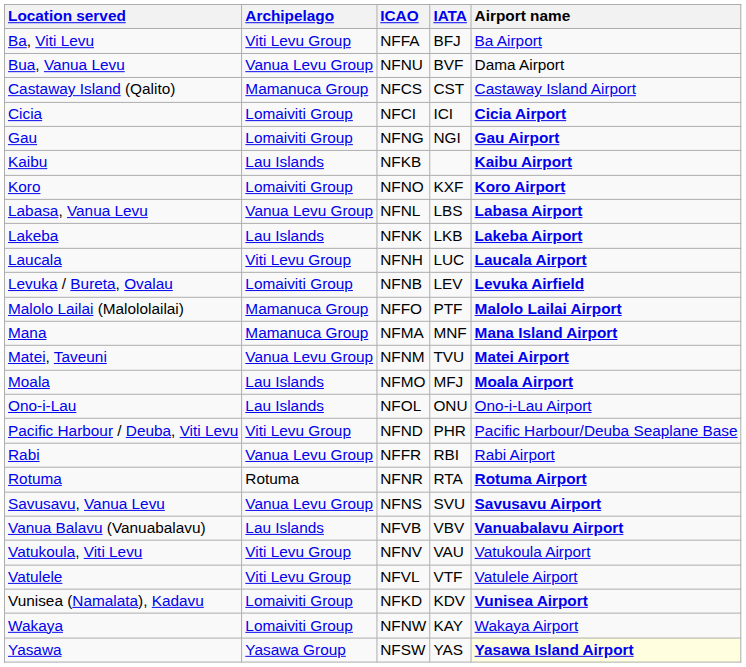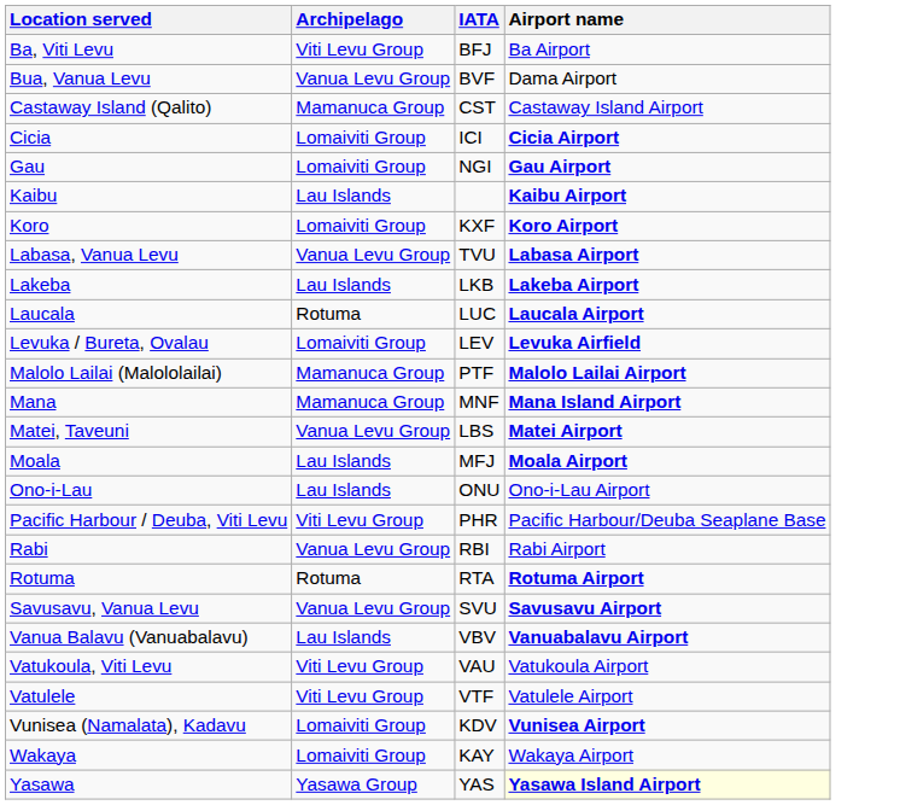 <table class="wikitable sortable">
 <tr valign="baseline">
 <th style="text-align:left;"><a href='#'>Location served</a></th>
 <th style="text-align:left;"><a href='#'>Archipelago</a></th>
-<th style="text-align:left;"><a href='#'>ICAO</a></th>
 <th style="text-align:left;"><a href='#'>IATA</a></th>
 <th style="text-align:left;">Airport name</th>
 </tr>
 <tr valign=top>
 <td><a href='#'>Ba</a>, <a href='#'>Viti Levu</a></td>
 <td><a href='#'>Viti Levu Group</a></td>
-<td>NFFA</td>
 <td>BFJ</td>
 <td><a href='#'>Ba Airport</a></td>
 </tr>
 <tr valign=top>
 <td><a href='#'>Bua</a>, <a href='#'>Vanua Levu</a></td>
 <td><a href='#'>Vanua Levu Group</a></td>
-<td>NFNU</td>
 <td>BVF</td>
 <td>Dama Airport</td>
 </tr>
 <tr valign=top>
 <td><a href='#'>Castaway Island</a> (Qalito)</td>
 <td><a href='#'>Mamanuca Group</a></td>
-<td>NFCS</td>
 <td>CST</td>
 <td><a href='#'>Castaway Island Airport</a></td>
 </tr>
 <tr valign=top>
 <td><a href='#'>Cicia</a></td>
 <td><a href='#'>Lomaiviti Group</a></td>
-<td>NFCI</td>
 <td>ICI</td>
 <td><strong><a href='#'>Cicia Airport</a></strong></td>
 </tr>
 <tr valign=top>
 <td><a href='#'>Gau</a></td>
 <td><a href='#'>Lomaiviti Group</a></td>
-<td>NFNG</td>
 <td>NGI</td>
 <td><strong><a href='#'>Gau Airport</a></strong></td>
 </tr>
 <tr valign=top>
 <td><a href='#'>Kaibu</a></td>
 <td><a href='#'>Lau Islands</a></td>
-<td>NFKB</td>
 <td></td>
 <td><strong><a href='#'>Kaibu Airport</a></strong></td>
 </tr>
 <tr valign=top>
 <td><a href='#'>Koro</a></td>
 <td><a href='#'>Lomaiviti Group</a></td>
-<td>NFNO</td>
 <td>KXF</td>
 <td><strong><a href='#'>Koro Airport</a></strong></td>
 </tr>
 <tr valign=top>
 <td><a href='#'>Labasa</a>, <a href='#'>Vanua Levu</a></td>
 <td><a href='#'>Vanua Levu Group</a></td>
-<td>NFNL</td>
-<td>LBS</td>
+<td>TVU</td>
 <td><strong><a href='#'>Labasa Airport</a></strong></td>
 </tr>
 <tr valign=top>
 <td><a href='#'>Lakeba</a></td>
 <td><a href='#'>Lau Islands</a></td>
-<td>NFNK</td>
 <td>LKB</td>
 <td><strong><a href='#'>Lakeba Airport</a></strong></td>
 </tr>
 <tr valign=top>
 <td><a href='#'>Laucala</a></td>
-<td><a href='#'>Viti Levu Group</a></td>
-<td>NFNH</td>
+<td>Rotuma</td>
 <td>LUC</td>
 <td><strong><a href='#'>Laucala Airport</a></strong></td>
 </tr>
 <tr valign=top>
 <td><a href='#'>Levuka</a> / <a href='#'>Bureta</a>, <a href='#'>Ovalau</a></td>
 <td><a href='#'>Lomaiviti Group</a></td>
-<td>NFNB</td>
 <td>LEV</td>
 <td><strong><a href='#'>Levuka Airfield</a></strong></td>
 </tr>
 <tr valign=top>
 <td><a href='#'>Malolo Lailai</a> (Malololailai)</td>
 <td><a href='#'>Mamanuca Group</a></td>
-<td>NFFO</td>
 <td>PTF</td>
 <td><strong><a href='#'>Malolo Lailai Airport</a></strong></td>
 </tr>
 <tr valign=top>
 <td><a href='#'>Mana</a></td>
 <td><a href='#'>Mamanuca Group</a></td>
-<td>NFMA</td>
 <td>MNF</td>
 <td><strong><a href='#'>Mana Island Airport</a></strong></td>
 </tr>
 <tr valign=top>
 <td><a href='#'>Matei</a>, <a href='#'>Taveuni</a></td>
 <td><a href='#'>Vanua Levu Group</a></td>
-<td>NFNM</td>
-<td>TVU</td>
+<td>LBS</td>
 <td><strong><a href='#'>Matei Airport</a></strong></td>
 </tr>
 <tr valign=top>
 <td><a href='#'>Moala</a></td>
 <td><a href='#'>Lau Islands</a></td>
-<td>NFMO</td>
 <td>MFJ</td>
 <td><strong><a href='#'>Moala Airport</a></strong></td>
 </tr>
 <tr valign=top>
 <td><a href='#'>Ono-i-Lau</a></td>
 <td><a href='#'>Lau Islands</a></td>
-<td>NFOL</td>
 <td>ONU</td>
 <td><a href='#'>Ono-i-Lau Airport</a></td>
 </tr>
 <tr valign=top>
 <td><a href='#'>Pacific Harbour</a> / <a href='#'>Deuba</a>, <a href='#'>Viti Levu</a></td>
 <td><a href='#'>Viti Levu Group</a></td>
-<td>NFND</td>
 <td>PHR</td>
 <td><a href='#'>Pacific Harbour/Deuba Seaplane Base</a></td>
 </tr>
 <tr valign=top>
 <td><a href='#'>Rabi</a></td>
 <td><a href='#'>Vanua Levu Group</a></td>
-<td>NFFR</td>
 <td>RBI</td>
 <td><a href='#'>Rabi Airport</a></td>
 </tr>
 <tr valign=top>
 <td><a href='#'>Rotuma</a></td>
 <td>Rotuma</td>
-<td>NFNR</td>
 <td>RTA</td>
 <td><strong><a href='#'>Rotuma Airport</a></strong></td>
 </tr>
 <tr valign=top>
 <td><a href='#'>Savusavu</a>, <a href='#'>Vanua Levu</a></td>
 <td><a href='#'>Vanua Levu Group</a></td>
-<td>NFNS</td>
 <td>SVU</td>
 <td><strong><a href='#'>Savusavu Airport</a></strong></td>
 </tr>
 <tr valign=top>
 <td><a href='#'>Vanua Balavu</a> (Vanuabalavu)</td>
 <td><a href='#'>Lau Islands</a></td>
-<td>NFVB</td>
 <td>VBV</td>
 <td><strong><a href='#'>Vanuabalavu Airport</a></strong></td>
 </tr>
 <tr valign=top>
 <td><a href='#'>Vatukoula</a>, <a href='#'>Viti Levu</a></td>
 <td><a href='#'>Viti Levu Group</a></td>
-<td>NFNV</td>
 <td>VAU</td>
 <td><a href='#'>Vatukoula Airport</a></td>
 </tr>
 <tr valign=top>
 <td><a href='#'>Vatulele</a></td>
 <td><a href='#'>Viti Levu Group</a></td>
-<td>NFVL</td>
 <td>VTF</td>
 <td><a href='#'>Vatulele Airport</a></td>
 </tr>
 <tr valign=top>
 <td>Vunisea (<a href='#'>Namalata</a>), <a href='#'>Kadavu</a></td>
 <td><a href='#'>Lomaiviti Group</a></td>
-<td>NFKD</td>
 <td>KDV</td>
 <td><strong><a href='#'>Vunisea Airport</a></strong></td>
 </tr>
 <tr valign=top>
 <td><a href='#'>Wakaya</a></td>
 <td><a href='#'>Lomaiviti Group</a></td>
-<td>NFNW</td>
 <td>KAY</td>
 <td><a href='#'>Wakaya Airport</a></td>
 </tr>
 <tr valign=top>
 <td><a href='#'>Yasawa</a></td>
 <td><a href='#'>Yasawa Group</a></td>
-<td>NFSW</td>
 <td>YAS</td>
 <td style="background: lightyellow;"><strong><a href='#'>Yasawa Island Airport</a></strong></td>
 </tr>
 </table>
